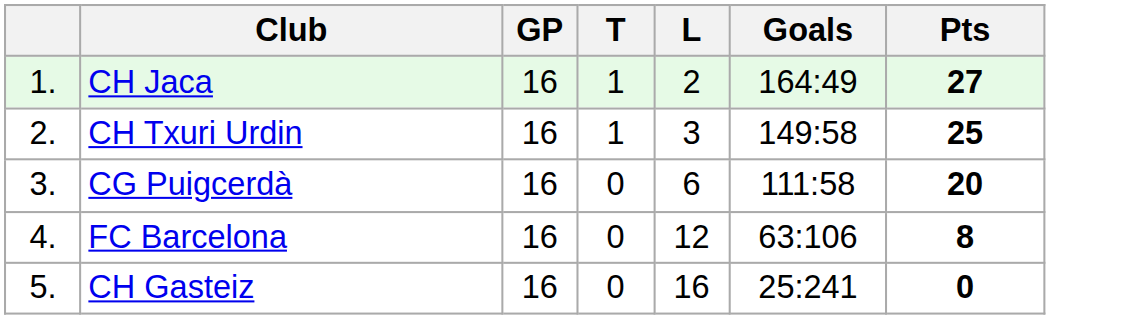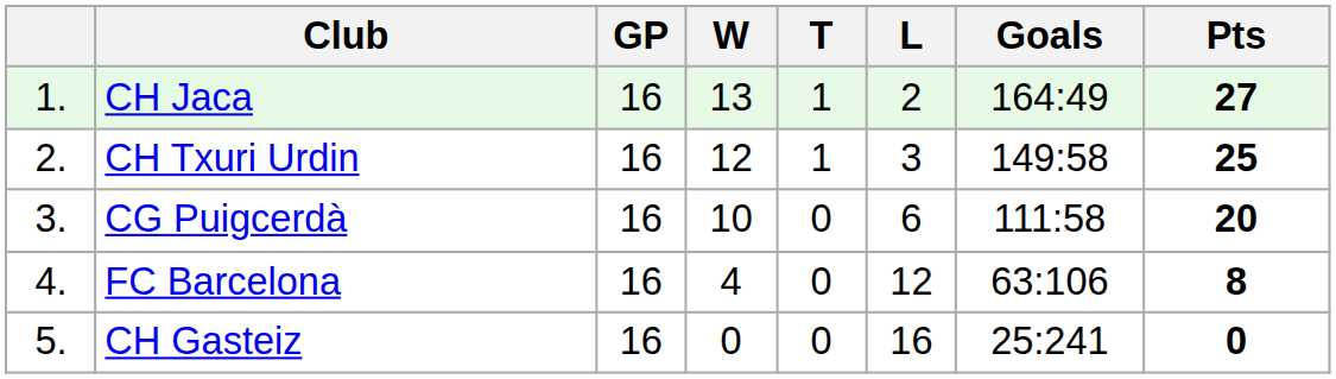 <table class="wikitable">
 <tr>
 <th width="30"></th>
 <th width="200">Club</th>
 <th width="30">GP</th>
+<th width="30">W</th>
 <th width="30">T</th>
 <th width="30">L</th>
 <th width="70">Goals</th>
 <th width="70">Pts</th>
 </tr>
 <tr bgcolor="#e6fae6" align="center">
 <td>1.</td>
 <td align="left"><a href='#'>CH Jaca</a></td>
 <td>16</td>
+<td>13</td>
 <td>1</td>
 <td>2</td>
 <td>164:49</td>
 <td><strong>27</strong></td>
 </tr>
 <tr bgcolor="#FFFFFF" align="center">
 <td>2.</td>
 <td align="left"><a href='#'>CH Txuri Urdin</a></td>
 <td>16</td>
+<td>12</td>
 <td>1</td>
 <td>3</td>
 <td>149:58</td>
 <td><strong>25</strong></td>
 </tr>
 <tr bgcolor="#FFFFFF" align="center">
 <td>3.</td>
 <td align="left"><a href='#'>CG Puigcerdà</a></td>
 <td>16</td>
+<td>10</td>
 <td>0</td>
 <td>6</td>
 <td>111:58</td>
 <td><strong>20</strong></td>
 </tr>
 <tr bgcolor="#FFFFFF" align="center">
 <td>4.</td>
 <td align="left"><a href='#'>FC Barcelona</a></td>
 <td>16</td>
+<td>4</td>
 <td>0</td>
 <td>12</td>
 <td>63:106</td>
 <td><strong>8</strong></td>
 </tr>
 <tr bgcolor="#FFFFFF" align="center">
 <td>5.</td>
 <td align="left"><a href='#'>CH Gasteiz</a></td>
 <td>16</td>
 <td>0</td>
+<td>0</td>
 <td>16</td>
 <td>25:241</td>
 <td><strong>0</strong></td>
 </tr>
 </table>
